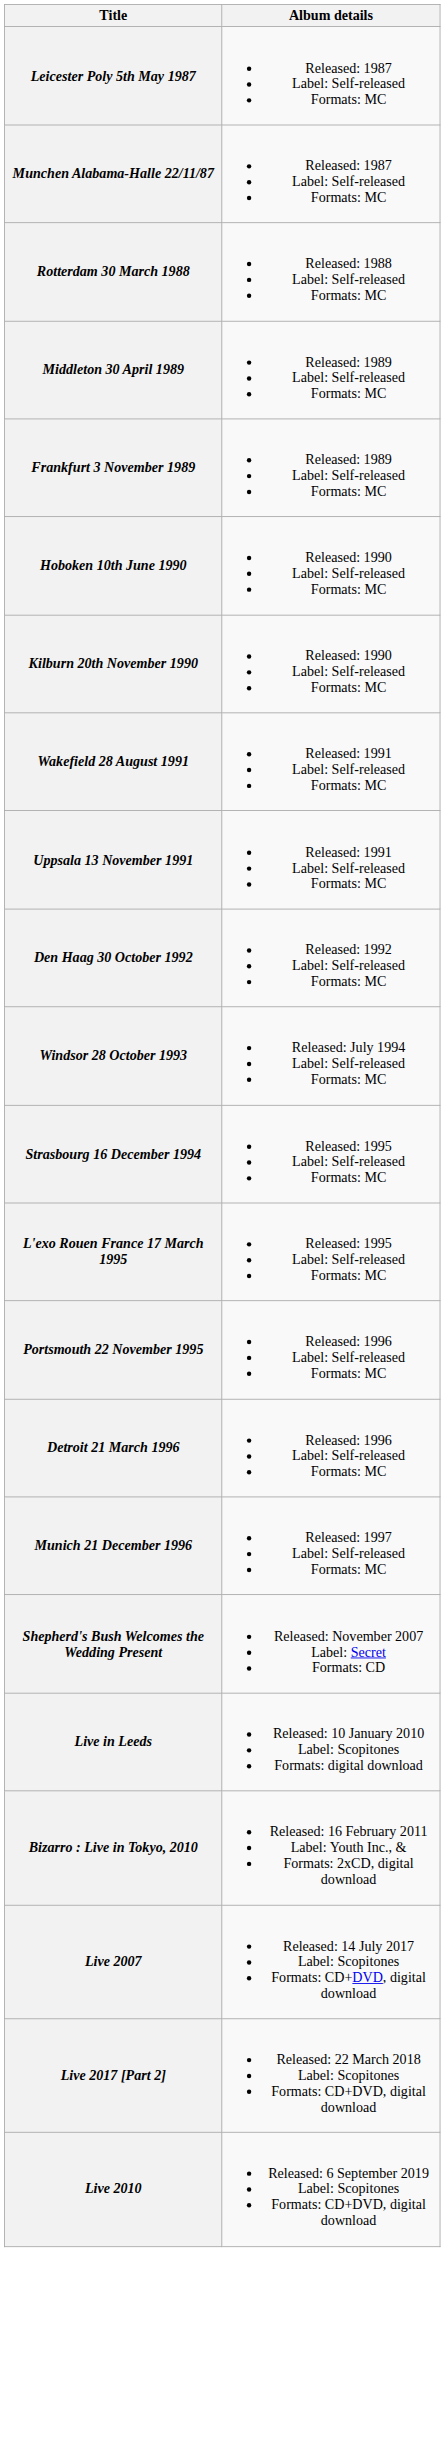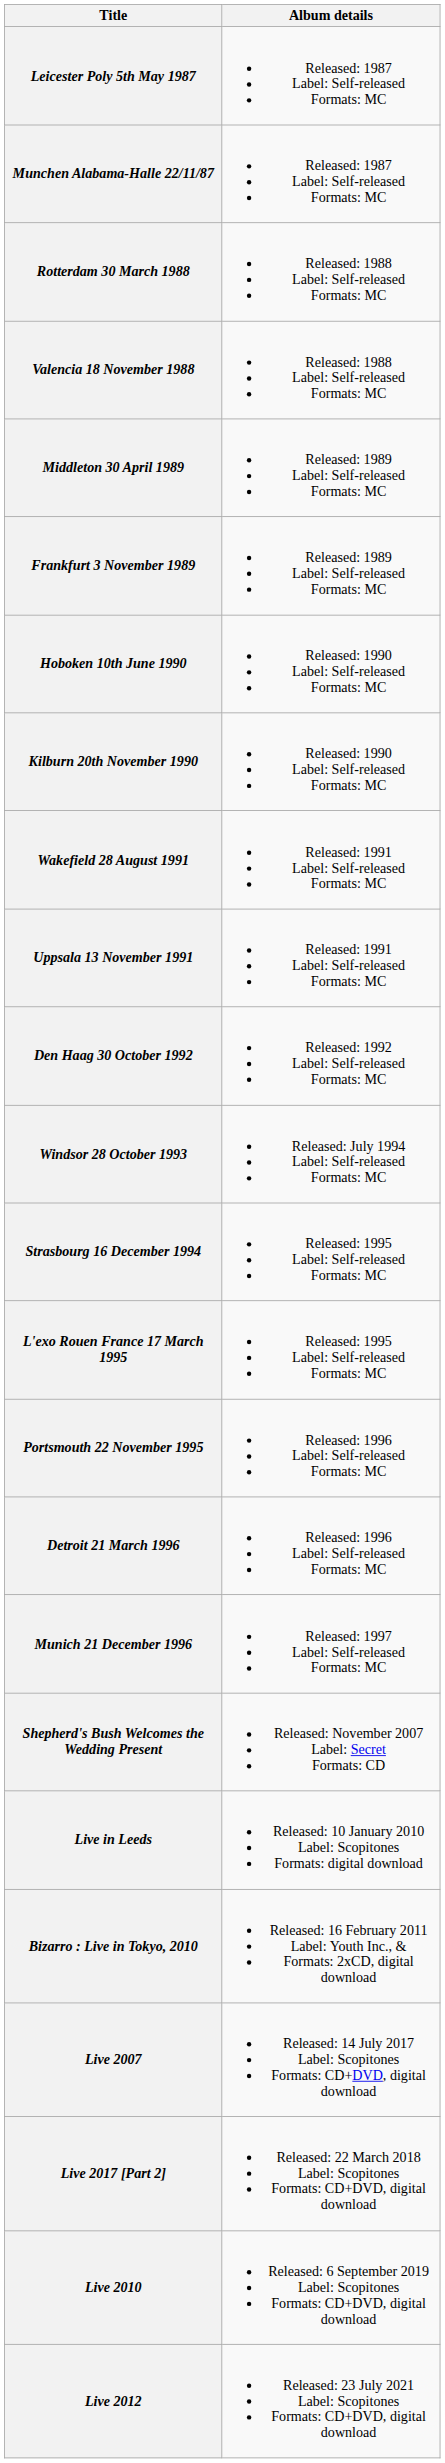 <table class="wikitable plainrowheaders" style="text-align:center;">
 <tr>
 <th scope="col" style="width:15em;">Title</th>
 <th scope="col" style="width:15em;">Album details</th>
 </tr>
 <tr>
 <th scope="row"><em>Leicester Poly 5th May 1987</em></th>
 <td><br><ul><li>Released: 1987</li><li>Label: Self-released</li><li>Formats: MC</li></ul></td>
 </tr>
 <tr>
 <th scope="row"><em>Munchen Alabama-Halle 22/11/87</em></th>
 <td><br><ul><li>Released: 1987</li><li>Label: Self-released</li><li>Formats: MC</li></ul></td>
 </tr>
 <tr>
 <th scope="row"><em>Rotterdam 30 March 1988</em></th>
+<td><br><ul><li>Released: 1988</li><li>Label: Self-released</li><li>Formats: MC</li></ul></td>
+</tr>
+<tr>
+<th scope="row"><em>Valencia 18 November 1988</em></th>
 <td><br><ul><li>Released: 1988</li><li>Label: Self-released</li><li>Formats: MC</li></ul></td>
 </tr>
 <tr>
 <th scope="row"><em>Middleton 30 April 1989</em></th>
 <td><br><ul><li>Released: 1989</li><li>Label: Self-released</li><li>Formats: MC</li></ul></td>
 </tr>
 <tr>
 <th scope="row"><em>Frankfurt 3 November 1989</em></th>
 <td><br><ul><li>Released: 1989</li><li>Label: Self-released</li><li>Formats: MC</li></ul></td>
 </tr>
 <tr>
 <th scope="row"><em>Hoboken 10th June 1990</em></th>
 <td><br><ul><li>Released: 1990</li><li>Label: Self-released</li><li>Formats: MC</li></ul></td>
 </tr>
 <tr>
 <th scope="row"><em>Kilburn 20th November 1990</em></th>
 <td><br><ul><li>Released: 1990</li><li>Label: Self-released</li><li>Formats: MC</li></ul></td>
 </tr>
 <tr>
 <th scope="row"><em>Wakefield 28 August 1991</em></th>
 <td><br><ul><li>Released: 1991</li><li>Label: Self-released</li><li>Formats: MC</li></ul></td>
 </tr>
 <tr>
 <th scope="row"><em>Uppsala 13 November 1991</em></th>
 <td><br><ul><li>Released: 1991</li><li>Label: Self-released</li><li>Formats: MC</li></ul></td>
 </tr>
 <tr>
 <th scope="row"><em>Den Haag 30 October 1992</em></th>
 <td><br><ul><li>Released: 1992</li><li>Label: Self-released</li><li>Formats: MC</li></ul></td>
 </tr>
 <tr>
 <th scope="row"><em>Windsor 28 October 1993</em></th>
 <td><br><ul><li>Released: July 1994</li><li>Label: Self-released</li><li>Formats: MC</li></ul></td>
 </tr>
 <tr>
 <th scope="row"><em>Strasbourg 16 December 1994</em></th>
 <td><br><ul><li>Released: 1995</li><li>Label: Self-released</li><li>Formats: MC</li></ul></td>
 </tr>
 <tr>
 <th scope="row"><em>L'exo Rouen France 17 March 1995</em></th>
 <td><br><ul><li>Released: 1995</li><li>Label: Self-released</li><li>Formats: MC</li></ul></td>
 </tr>
 <tr>
 <th scope="row"><em>Portsmouth 22 November 1995</em></th>
 <td><br><ul><li>Released: 1996</li><li>Label: Self-released</li><li>Formats: MC</li></ul></td>
 </tr>
 <tr>
 <th scope="row"><em>Detroit 21 March 1996</em></th>
 <td><br><ul><li>Released: 1996</li><li>Label: Self-released</li><li>Formats: MC</li></ul></td>
 </tr>
 <tr>
 <th scope="row"><em>Munich 21 December 1996</em></th>
 <td><br><ul><li>Released: 1997</li><li>Label: Self-released</li><li>Formats: MC</li></ul></td>
 </tr>
 <tr>
 <th scope="row"><em>Shepherd's Bush Welcomes the Wedding Present</em></th>
 <td><br><ul><li>Released: November 2007</li><li>Label: <a href='#'>Secret</a></li><li>Formats: CD</li></ul></td>
 </tr>
 <tr>
 <th scope="row"><em>Live in Leeds</em></th>
 <td><br><ul><li>Released: 10 January 2010</li><li>Label: Scopitones</li><li>Formats: digital download</li></ul></td>
 </tr>
 <tr>
 <th scope="row"><em>Bizarro : Live in Tokyo, 2010</em></th>
 <td><br><ul><li>Released: 16 February 2011</li><li>Label: Youth Inc., &</li><li>Formats: 2xCD, digital download</li></ul></td>
 </tr>
 <tr>
 <th scope="row"><em>Live 2007</em></th>
 <td><br><ul><li>Released: 14 July 2017</li><li>Label: Scopitones</li><li>Formats: CD+<a href='#'>DVD</a>, digital download</li></ul></td>
 </tr>
 <tr>
 <th scope="row"><em>Live 2017 [Part 2]</em></th>
 <td><br><ul><li>Released: 22 March 2018</li><li>Label: Scopitones</li><li>Formats: CD+DVD, digital download</li></ul></td>
 </tr>
 <tr>
 <th scope="row"><em>Live 2010</em></th>
 <td><br><ul><li>Released: 6 September 2019</li><li>Label: Scopitones</li><li>Formats: CD+DVD, digital download</li></ul></td>
 </tr>
+<tr>
+<th scope="row"><em>Live 2012</em></th>
+<td><br><ul><li>Released: 23 July 2021</li><li>Label: Scopitones</li><li>Formats: CD+DVD, digital download</li></ul></td>
+</tr>
 </table>
